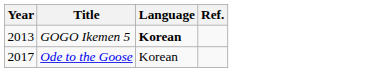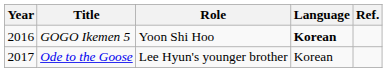 <table class="wikitable">
 <tr>
 <th>Year</th>
 <th>Title</th>
+<th>Role</th>
 <th>Language</th>
 <th>Ref.</th>
 </tr>
 <tr>
-<td>2013</td>
+<td>2016</td>
 <td><em>GOGO Ikemen 5</em></td>
+<td>Yoon Shi Hoo</td>
 <td><strong>Korean</strong></td>
 <td></td>
 </tr>
 <tr>
 <td>2017</td>
 <td><em><a href='#'>Ode to the Goose</a></em></td>
+<td>Lee Hyun's younger brother</td>
 <td>Korean</td>
 <td></td>
 </tr>
 </table>
